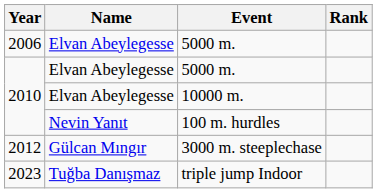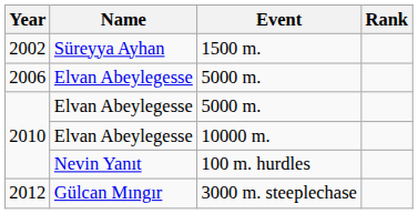 <table class="sortable wikitable">
 <tr>
 <th>Year</th>
 <th>Name</th>
 <th>Event</th>
 <th>Rank</th>
+</tr>
+<tr>
+<td>2002</td>
+<td><a href='#'>Süreyya Ayhan</a></td>
+<td>1500 m.</td>
+<td></td>
 </tr>
 <tr>
 <td>2006</td>
 <td><a href='#'>Elvan Abeylegesse</a></td>
 <td>5000 m.</td>
 <td></td>
 </tr>
 <tr>
 <td rowspan="3" style="text-align:left;">2010</td>
 <td>Elvan Abeylegesse</td>
 <td>5000 m.</td>
 <td></td>
 </tr>
 <tr>
 <td>Elvan Abeylegesse</td>
 <td>10000 m.</td>
 <td></td>
 </tr>
 <tr>
 <td><a href='#'>Nevin Yanıt</a></td>
 <td>100 m. hurdles</td>
 <td></td>
 </tr>
 <tr>
 <td rowspan="1" style="text-align:left;">2012</td>
 <td><a href='#'>Gülcan Mıngır</a></td>
 <td>3000 m. steeplechase</td>
 <td></td>
 </tr>
-<tr>
-<td rowspan="1" style="text-align:left;">2023</td>
-<td><a href='#'>Tuğba Danışmaz</a></td>
-<td>triple jump Indoor</td>
-<td></td>
-</tr>
 </table>
